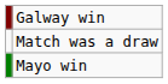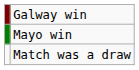 <table class="wikitable">
 <tr>
 <td style="background-color:maroon"></td>
 <td>Galway win</td>
 </tr>
 <tr>
+<td style="background-color:green"></td>
+<td>Mayo win</td>
+</tr>
+<tr>
 <td></td>
 <td>Match was a draw</td>
 </tr>
-<tr>
-<td style="background-color:green"></td>
-<td>Mayo win</td>
-</tr>
 </table>
